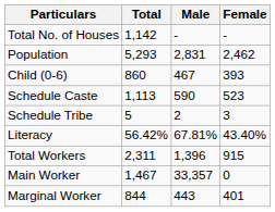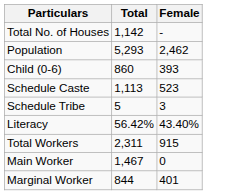 <table class="wikitable">
 <tr>
 <th>Particulars</th>
 <th>Total</th>
-<th>Male</th>
 <th>Female</th>
 </tr>
 <tr>
 <td>Total No. of Houses</td>
 <td>1,142</td>
 <td>-</td>
-<td>-</td>
 </tr>
 <tr>
 <td>Population</td>
 <td>5,293</td>
-<td>2,831</td>
 <td>2,462</td>
 </tr>
 <tr>
 <td>Child (0-6)</td>
 <td>860</td>
-<td>467</td>
 <td>393</td>
 </tr>
 <tr>
 <td>Schedule Caste</td>
 <td>1,113</td>
-<td>590</td>
 <td>523</td>
 </tr>
 <tr>
 <td>Schedule Tribe</td>
 <td>5</td>
-<td>2</td>
 <td>3</td>
 </tr>
 <tr>
 <td>Literacy</td>
 <td>56.42%</td>
-<td>67.81%</td>
 <td>43.40%</td>
 </tr>
 <tr>
 <td>Total Workers</td>
 <td>2,311</td>
-<td>1,396</td>
 <td>915</td>
 </tr>
 <tr>
 <td>Main Worker</td>
 <td>1,467</td>
-<td>33,357</td>
 <td>0</td>
 </tr>
 <tr>
 <td>Marginal Worker</td>
 <td>844</td>
-<td>443</td>
 <td>401</td>
 </tr>
 </table>
